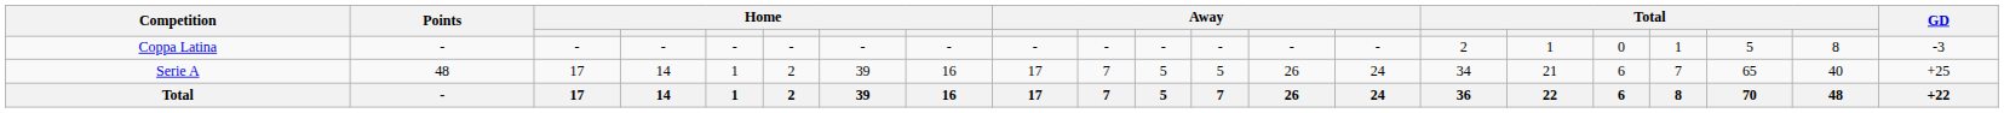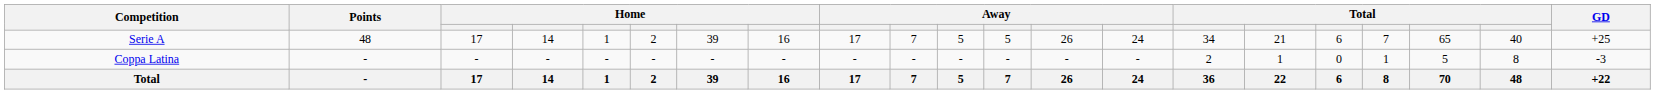 <table class="wikitable" style="font-size:90%;width:100%;margin:auto;clear:both;text-align:center;">
 <tr>
 <th rowspan="2">Competition</th>
 <th rowspan="2">Points</th>
 <th colspan="6">Home</th>
 <th colspan="6">Away</th>
 <th colspan="6">Total</th>
 <th rowspan="2"><a href='#'>GD</a></th>
 </tr>
 <tr>
 <th></th>
 <th></th>
 <th></th>
 <th></th>
 <th></th>
 <th></th>
 <th></th>
 <th></th>
 <th></th>
 <th></th>
 <th></th>
 <th></th>
 <th></th>
 <th></th>
 <th></th>
 <th></th>
 <th></th>
 <th></th>
 </tr>
 <tr>
+<td><a href='#'>Serie A</a></td>
+<td>48</td>
+<td>17</td>
+<td>14</td>
+<td>1</td>
+<td>2</td>
+<td>39</td>
+<td>16</td>
+<td>17</td>
+<td>7</td>
+<td>5</td>
+<td>5</td>
+<td>26</td>
+<td>24</td>
+<td>34</td>
+<td>21</td>
+<td>6</td>
+<td>7</td>
+<td>65</td>
+<td>40</td>
+<td>+25</td>
+</tr>
+<tr>
 <td><a href='#'>Coppa Latina</a></td>
 <td>-</td>
 <td>-</td>
 <td>-</td>
 <td>-</td>
 <td>-</td>
 <td>-</td>
 <td>-</td>
 <td>-</td>
 <td>-</td>
 <td>-</td>
 <td>-</td>
 <td>-</td>
 <td>-</td>
 <td>2</td>
 <td>1</td>
 <td>0</td>
 <td>1</td>
 <td>5</td>
 <td>8</td>
 <td>-3</td>
-</tr>
-<tr>
-<td><a href='#'>Serie A</a></td>
-<td>48</td>
-<td>17</td>
-<td>14</td>
-<td>1</td>
-<td>2</td>
-<td>39</td>
-<td>16</td>
-<td>17</td>
-<td>7</td>
-<td>5</td>
-<td>5</td>
-<td>26</td>
-<td>24</td>
-<td>34</td>
-<td>21</td>
-<td>6</td>
-<td>7</td>
-<td>65</td>
-<td>40</td>
-<td>+25</td>
 </tr>
 <tr>
 <th>Total</th>
 <th>-</th>
 <th>17</th>
 <th>14</th>
 <th>1</th>
 <th>2</th>
 <th>39</th>
 <th>16</th>
 <th>17</th>
 <th>7</th>
 <th>5</th>
 <th>7</th>
 <th>26</th>
 <th>24</th>
 <th>36</th>
 <th>22</th>
 <th>6</th>
 <th>8</th>
 <th>70</th>
 <th>48</th>
 <th>+22</th>
 </tr>
 </table>
